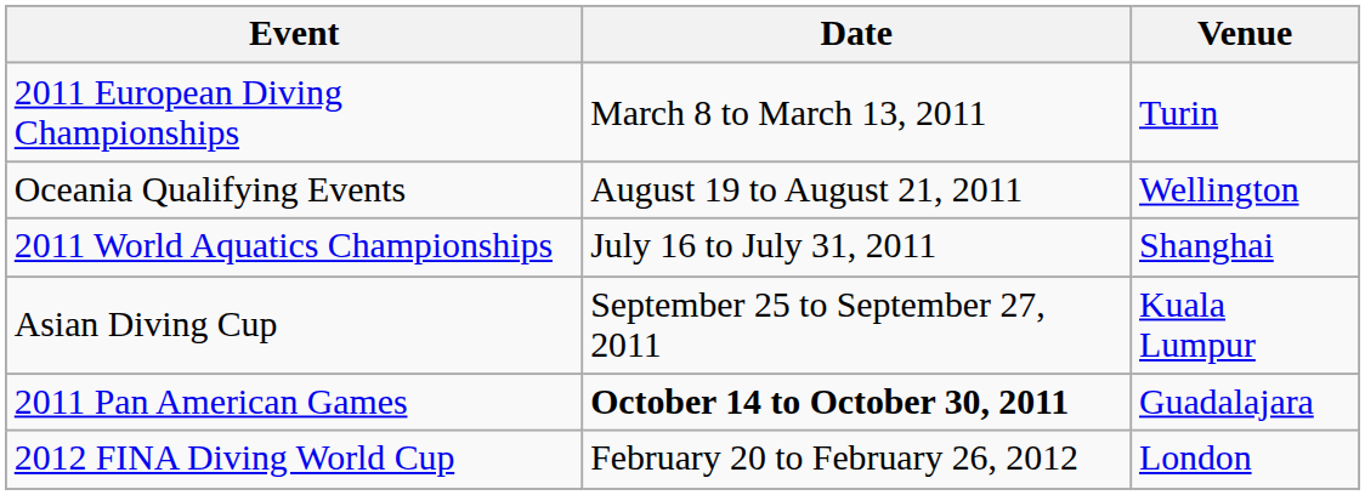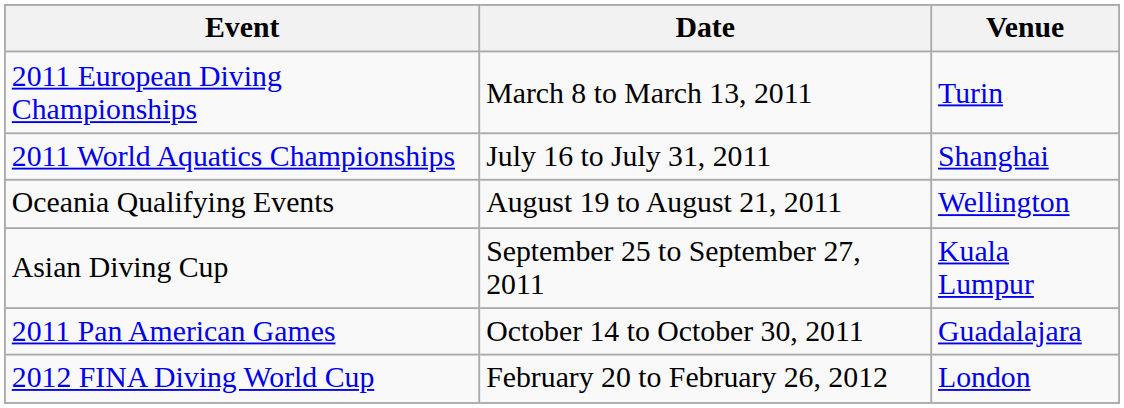 <table class="wikitable" width=600>
 <tr>
 <th>Event</th>
 <th>Date</th>
 <th>Venue</th>
 </tr>
 <tr>
 <td><a href='#'>2011 European Diving Championships</a></td>
 <td>March 8 to March 13, 2011</td>
 <td> <a href='#'>Turin</a></td>
 </tr>
 <tr>
+<td><a href='#'>2011 World Aquatics Championships</a></td>
+<td>July 16 to July 31, 2011</td>
+<td> <a href='#'>Shanghai</a></td>
+</tr>
+<tr>
 <td>Oceania Qualifying Events </td>
 <td>August 19 to August 21, 2011</td>
 <td> <a href='#'>Wellington</a></td>
-</tr>
-<tr>
-<td><a href='#'>2011 World Aquatics Championships</a></td>
-<td>July 16 to July 31, 2011</td>
-<td> <a href='#'>Shanghai</a></td>
 </tr>
 <tr>
 <td>Asian Diving Cup</td>
 <td>September 25 to September 27, 2011</td>
 <td> <a href='#'>Kuala Lumpur</a></td>
 </tr>
 <tr>
 <td><a href='#'>2011 Pan American Games</a></td>
-<td><strong>October 14 to October 30, 2011</strong></td>
+<td>October 14 to October 30, 2011</td>
 <td> <a href='#'>Guadalajara</a></td>
 </tr>
 <tr>
 <td><a href='#'>2012 FINA Diving World Cup</a></td>
 <td>February 20 to February 26, 2012</td>
 <td> <a href='#'>London</a></td>
 </tr>
 </table>
